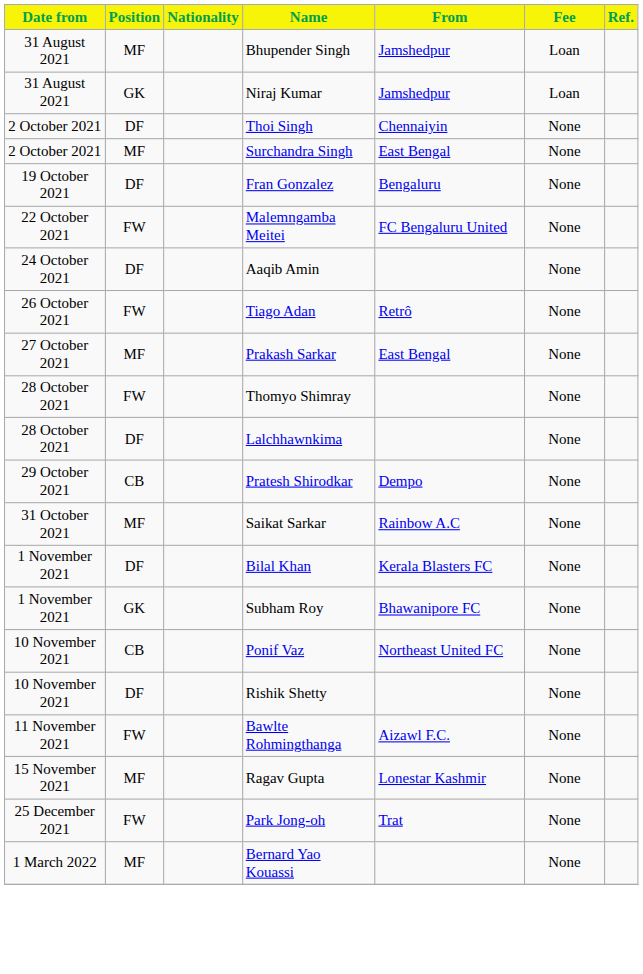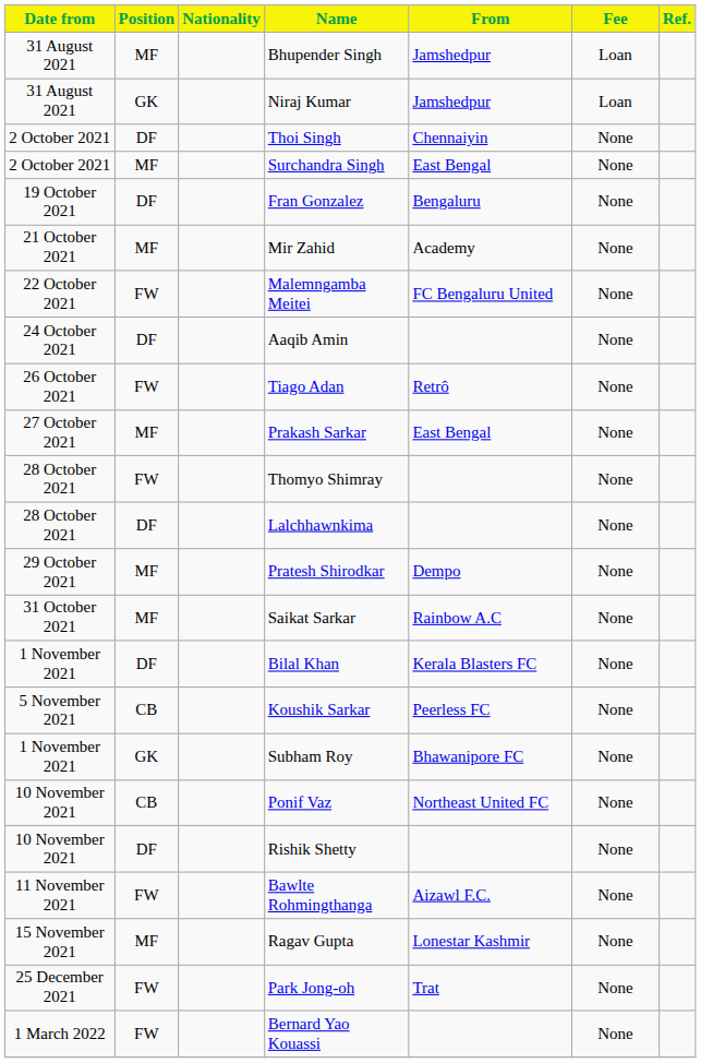 <table class="wikitable"  style="text-align:center; font-size:90%; ">
 <tr>
 <th style="background:#F7F408; color:#00A050; width:120px;">Date from</th>
 <th style="background:#F7F408; color:#00A050; width:50px;">Position</th>
 <th style="background:#F7F408; color:#00A050; width:50px;">Nationality</th>
 <th style="background:#F7F408; color:#00A050; width:150px;">Name</th>
 <th style="background:#F7F408; color:#00A050; width:200px;">From</th>
 <th style="background:#F7F408; color:#00A050; width:110px;">Fee</th>
 <th style="background:#F7F408; color:#00A050; width:25px;">Ref.</th>
 </tr>
 <tr>
 <td>31 August 2021</td>
 <td style="text-align:center;">MF</td>
 <td style="text-align:center;"></td>
 <td style="text-align:left;">Bhupender Singh</td>
 <td style="text-align:left;"> <a href='#'>Jamshedpur</a></td>
 <td>Loan</td>
 <td></td>
 </tr>
 <tr>
 <td>31 August 2021</td>
 <td style="text-align:center;">GK</td>
 <td style="text-align:center;"></td>
 <td style="text-align:left;">Niraj Kumar</td>
 <td style="text-align:left;"> <a href='#'>Jamshedpur</a></td>
 <td>Loan</td>
 <td></td>
 </tr>
 <tr>
 <td>2 October 2021</td>
 <td style="text-align:center;">DF</td>
 <td style="text-align:center;"></td>
 <td style="text-align:left;"><a href='#'>Thoi Singh</a></td>
 <td style="text-align:left;"> <a href='#'>Chennaiyin</a></td>
 <td>None</td>
 <td></td>
 </tr>
 <tr>
 <td>2 October 2021</td>
 <td style="text-align:center;">MF</td>
 <td style="text-align:center;"></td>
 <td style="text-align:left;"><a href='#'>Surchandra Singh</a></td>
 <td style="text-align:left;"> <a href='#'>East Bengal</a></td>
 <td>None</td>
 <td></td>
 </tr>
 <tr>
 <td>19 October 2021</td>
 <td style="text-align:center;">DF</td>
 <td style="text-align:center;"></td>
 <td style="text-align:left;"><a href='#'>Fran Gonzalez</a></td>
 <td style="text-align:left;"> <a href='#'>Bengaluru</a></td>
+<td>None</td>
+<td></td>
+</tr>
+<tr>
+<td>21 October 2021</td>
+<td style="text-align:center;">MF</td>
+<td style="text-align:center;"></td>
+<td style="text-align:left;">Mir Zahid</td>
+<td style="text-align:left;">Academy</td>
 <td>None</td>
 <td></td>
 </tr>
 <tr>
 <td>22 October 2021</td>
 <td style="text-align:center;">FW</td>
 <td style="text-align:center;"></td>
 <td style="text-align:left;"><a href='#'>Malemngamba Meitei</a></td>
 <td style="text-align:left;"> <a href='#'>FC Bengaluru United</a></td>
 <td>None</td>
 <td></td>
 </tr>
 <tr>
 <td>24 October 2021</td>
 <td style="text-align:center;">DF</td>
 <td style="text-align:center;"></td>
 <td style="text-align:left;">Aaqib Amin</td>
 <td style="text-align:left;"></td>
 <td>None</td>
 <td></td>
 </tr>
 <tr>
 <td>26 October 2021</td>
 <td style="text-align:center;">FW</td>
 <td style="text-align:center;"></td>
 <td style="text-align:left;"><a href='#'>Tiago Adan</a></td>
 <td style="text-align:left;"> <a href='#'>Retrô</a></td>
 <td>None</td>
 <td></td>
 </tr>
 <tr>
 <td>27 October 2021</td>
 <td style="text-align:center;">MF</td>
 <td style="text-align:center;"></td>
 <td style="text-align:left;"><a href='#'>Prakash Sarkar</a></td>
 <td style="text-align:left;"> <a href='#'>East Bengal</a></td>
 <td>None</td>
 <td></td>
 </tr>
 <tr>
 <td>28 October 2021</td>
 <td style="text-align:center;">FW</td>
 <td style="text-align:center;"></td>
 <td style="text-align:left;">Thomyo Shimray</td>
 <td style="text-align:left;"></td>
 <td>None</td>
 <td></td>
 </tr>
 <tr>
 <td>28 October 2021</td>
 <td style="text-align:center;">DF</td>
 <td style="text-align:center;"></td>
 <td style="text-align:left;"><a href='#'>Lalchhawnkima</a></td>
 <td style="text-align:left;"></td>
 <td>None</td>
 <td></td>
 </tr>
 <tr>
 <td>29 October 2021</td>
-<td style="text-align:center;">CB</td>
+<td style="text-align:center;">MF</td>
 <td style="text-align:center;"></td>
 <td style="text-align:left;"><a href='#'>Pratesh Shirodkar</a></td>
 <td style="text-align:left;"> <a href='#'>Dempo</a></td>
 <td>None</td>
 <td></td>
 </tr>
 <tr>
 <td>31 October 2021</td>
 <td style="text-align:center;">MF</td>
 <td style="text-align:center;"></td>
 <td style="text-align:left;">Saikat Sarkar</td>
 <td style="text-align:left;"> <a href='#'>Rainbow A.C</a></td>
 <td>None</td>
 <td></td>
 </tr>
 <tr>
 <td>1 November 2021</td>
 <td style="text-align:center;">DF</td>
 <td style="text-align:center;"></td>
 <td style="text-align:left;"><a href='#'>Bilal Khan</a></td>
 <td style="text-align:left;"> <a href='#'>Kerala Blasters FC</a></td>
+<td>None</td>
+<td></td>
+</tr>
+<tr>
+<td>5 November 2021</td>
+<td style="text-align:center;">CB</td>
+<td style="text-align:center;"></td>
+<td style="text-align:left;"><a href='#'>Koushik Sarkar</a></td>
+<td style="text-align:left;"> <a href='#'>Peerless FC</a></td>
 <td>None</td>
 <td></td>
 </tr>
 <tr>
 <td>1 November 2021</td>
 <td style="text-align:center;">GK</td>
 <td style="text-align:center;"></td>
 <td style="text-align:left;">Subham Roy</td>
 <td style="text-align:left;"> <a href='#'>Bhawanipore FC</a></td>
 <td>None</td>
 <td></td>
 </tr>
 <tr>
 <td>10 November 2021</td>
 <td style="text-align:center;">CB</td>
 <td style="text-align:center;"></td>
 <td style="text-align:left;"><a href='#'>Ponif Vaz</a></td>
 <td style="text-align:left;"> <a href='#'>Northeast United FC</a></td>
 <td>None</td>
 <td></td>
 </tr>
 <tr>
 <td>10 November 2021</td>
 <td style="text-align:center;">DF</td>
 <td style="text-align:center;"></td>
 <td style="text-align:left;">Rishik Shetty</td>
 <td style="text-align:left;"></td>
 <td>None</td>
 <td></td>
 </tr>
 <tr>
 <td>11 November 2021</td>
 <td style="text-align:center;">FW</td>
 <td style="text-align:center;"></td>
 <td style="text-align:left;"><a href='#'>Bawlte Rohmingthanga</a></td>
 <td style="text-align:left;"> <a href='#'>Aizawl F.C.</a></td>
 <td>None</td>
 <td></td>
 </tr>
 <tr>
 <td>15 November 2021</td>
 <td style="text-align:center;">MF</td>
 <td style="text-align:center;"></td>
 <td style="text-align:left;">Ragav Gupta</td>
 <td style="text-align:left;"> <a href='#'>Lonestar Kashmir</a></td>
 <td>None</td>
 <td></td>
 </tr>
 <tr>
 <td>25 December 2021</td>
 <td style="text-align:center;">FW</td>
 <td style="text-align:center;"></td>
 <td style="text-align:left;"><a href='#'>Park Jong-oh</a></td>
 <td style="text-align:left;"> <a href='#'>Trat</a></td>
 <td>None</td>
 <td></td>
 </tr>
 <tr>
 <td>1 March 2022</td>
-<td style="text-align:center;">MF</td>
+<td style="text-align:center;">FW</td>
 <td style="text-align:center;"></td>
 <td style="text-align:left;"><a href='#'>Bernard Yao Kouassi</a></td>
 <td style="text-align:left;"></td>
 <td>None</td>
 <td></td>
 </tr>
 <tr>
 </tr>
 </table>
